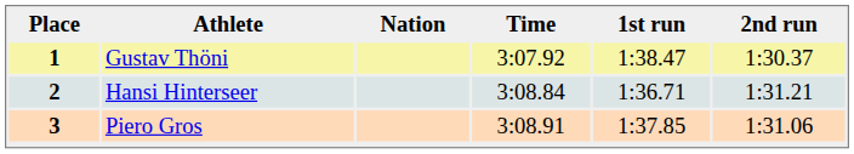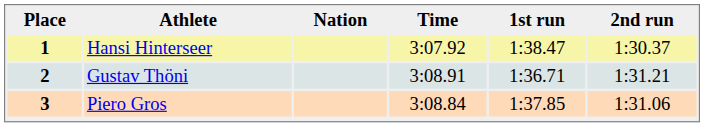 <table style="border-style:solid;border-width:1px;border-color:#808080;background-color:#EFEFEF" cellspacing="2" cellpadding="2" width="600px">
 <tr bgcolor="#EFEFEF">
 <th>Place</th>
 <th>Athlete</th>
 <th>Nation</th>
 <th>Time</th>
 <th>1st run</th>
 <th>2nd run</th>
 </tr>
 <tr align="center" valign="top" bgcolor="#F7F6A8">
 <th>1</th>
-<td align="left"><a href='#'>Gustav Thöni</a></td>
+<td align="left"><a href='#'>Hansi Hinterseer</a></td>
 <td align="left"></td>
 <td>3:07.92</td>
 <td>1:38.47</td>
 <td>1:30.37</td>
 </tr>
 <tr align="center" valign="top" bgcolor="#DCE5E5">
 <th>2</th>
-<td align="left"><a href='#'>Hansi Hinterseer</a></td>
+<td align="left"><a href='#'>Gustav Thöni</a></td>
 <td align="left"></td>
-<td>3:08.84</td>
+<td>3:08.91</td>
 <td>1:36.71</td>
 <td>1:31.21</td>
 </tr>
 <tr align="center" valign="top" bgcolor="#FFDAB9">
 <th>3</th>
 <td align="left"><a href='#'>Piero Gros</a></td>
 <td align="left"></td>
-<td>3:08.91</td>
+<td>3:08.84</td>
 <td>1:37.85</td>
 <td>1:31.06</td>
 </tr>
 <tr align="center" valign="top" bgcolor="#FFFFFF">
 </tr>
 </table>
